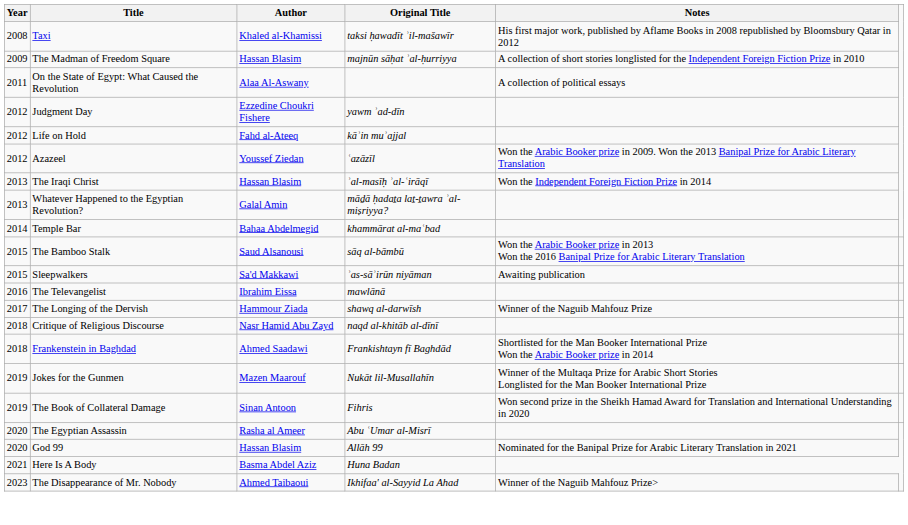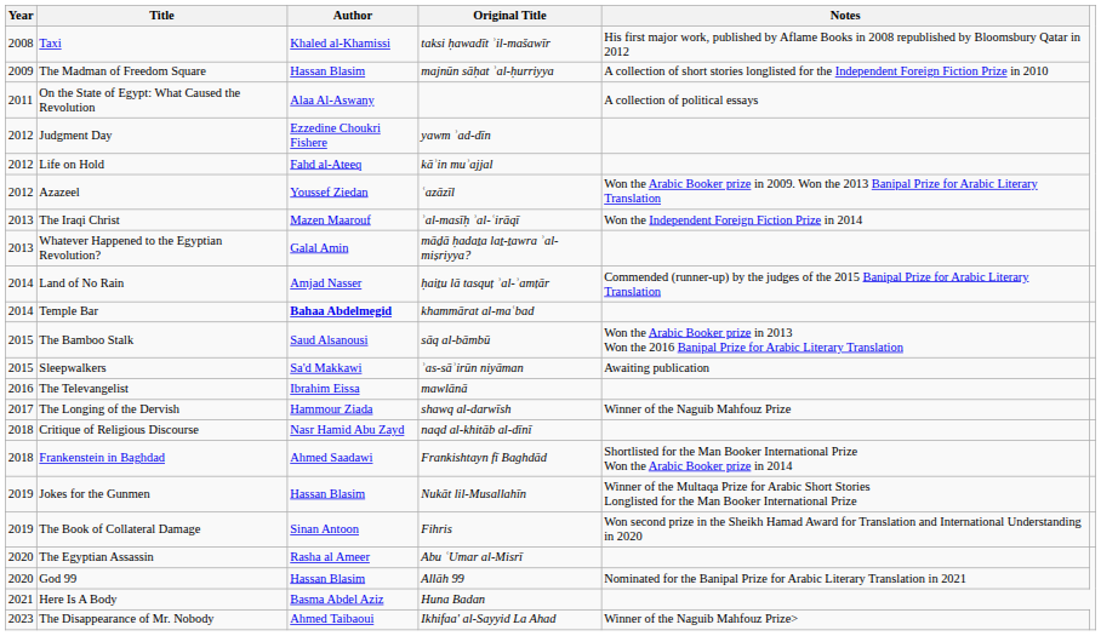 <table class="wikitable" style="font-size: 90%;">
 <tr>
 <th>Year</th>
 <th>Title</th>
 <th>Author</th>
 <th>Original Title</th>
 <th>Notes</th>
 </tr>
 <tr>
 <td>2008</td>
 <td><a href='#'>Taxi</a></td>
 <td><a href='#'>Khaled al-Khamissi</a></td>
 <td><em>taksi ḥawadīt ʾil-mašawīr</em></td>
 <td>His first major work, published by Aflame Books in 2008  republished by Bloomsbury Qatar in 2012</td>
 </tr>
 <tr>
 <td>2009</td>
 <td>The Madman of Freedom Square</td>
 <td><a href='#'>Hassan Blasim</a></td>
 <td><em>majnūn sāḥat ʾal-ḥurriyya</em></td>
 <td>A collection of short stories  longlisted for the <a href='#'>Independent Foreign Fiction Prize</a> in 2010</td>
 </tr>
 <tr>
 <td>2011</td>
 <td>On the State of Egypt: What Caused the Revolution</td>
 <td><a href='#'>Alaa Al-Aswany</a></td>
 <td></td>
 <td>A collection of political essays</td>
 </tr>
 <tr>
 <td>2012</td>
 <td>Judgment Day</td>
 <td><a href='#'>Ezzedine Choukri Fishere</a></td>
 <td><em>yawm ʾad-dīn</em></td>
 <td></td>
 </tr>
 <tr>
 <td>2012</td>
 <td>Life on Hold</td>
 <td><a href='#'>Fahd al-Ateeq</a></td>
 <td><em>kāʾin muʾajjal</em></td>
 <td></td>
 </tr>
 <tr>
 <td>2012</td>
 <td>Azazeel</td>
 <td><a href='#'>Youssef Ziedan</a></td>
 <td><em>ʿazāzīl</em></td>
 <td>Won the <a href='#'>Arabic Booker prize</a> in 2009. Won the 2013 <a href='#'>Banipal Prize for Arabic Literary Translation</a></td>
 </tr>
 <tr>
 <td>2013</td>
 <td>The Iraqi Christ</td>
-<td><a href='#'>Hassan Blasim</a></td>
+<td><a href='#'>Mazen Maarouf</a></td>
 <td><em>ʾal-masīḥ ʾal-ʿirāqī</em></td>
 <td>Won the <a href='#'>Independent Foreign Fiction Prize</a> in 2014</td>
 </tr>
 <tr>
 <td>2013</td>
 <td>Whatever Happened to the Egyptian Revolution?</td>
 <td><a href='#'>Galal Amin</a></td>
 <td><em>māḏā ḥadaṯa laṯ-ṯawra ʾal-miṣriyya?</em></td>
 <td></td>
 </tr>
 <tr>
 <td>2014</td>
+<td>Land of No Rain</td>
+<td><a href='#'>Amjad Nasser</a></td>
+<td><em>ḥaiṯu lā tasquṭ ʾal-ʾamṭār</em></td>
+<td>Commended (runner-up) by the judges of the 2015 <a href='#'>Banipal Prize for Arabic Literary Translation</a></td>
+<td></td>
+</tr>
+<tr>
+<td>2014</td>
 <td>Temple Bar</td>
-<td><a href='#'>Bahaa Abdelmegid</a></td>
+<td><strong><a href='#'>Bahaa Abdelmegid</a></strong></td>
 <td><em>khammārat al-maʿbad</em></td>
 <td></td>
 </tr>
 <tr>
 <td>2015</td>
 <td>The Bamboo Stalk</td>
 <td><a href='#'>Saud Alsanousi</a></td>
 <td><em>sāq al-bāmbū</em></td>
 <td>Won the <a href='#'>Arabic Booker prize</a> in 2013<br>Won the 2016 <a href='#'>Banipal Prize for Arabic Literary Translation</a></td>
 <td></td>
 </tr>
 <tr>
 <td>2015</td>
 <td>Sleepwalkers</td>
 <td><a href='#'>Sa'd Makkawi</a></td>
 <td><em>ʾas-sāʾirūn niyāman</em></td>
 <td>Awaiting publication</td>
 <td></td>
 </tr>
 <tr>
 <td>2016</td>
 <td>The Televangelist</td>
 <td><a href='#'>Ibrahim Eissa</a></td>
 <td><em>mawlānā</em></td>
 <td></td>
 </tr>
 <tr>
 <td>2017</td>
 <td>The Longing of the Dervish</td>
 <td><a href='#'>Hammour Ziada</a></td>
 <td><em>shawq al-darwīsh</em></td>
 <td>Winner of the Naguib Mahfouz Prize</td>
 <td></td>
 </tr>
 <tr>
 <td>2018</td>
 <td>Critique of Religious Discourse</td>
 <td><a href='#'>Nasr Hamid Abu Zayd</a></td>
 <td><em>naqd al-khitāb al-dīnī</em></td>
 <td></td>
 </tr>
 <tr>
 <td>2018</td>
 <td><a href='#'>Frankenstein in Baghdad</a></td>
 <td><a href='#'>Ahmed Saadawi</a></td>
 <td><em>Frankishtayn fī Baghdād</em></td>
 <td>Shortlisted for the Man Booker International Prize<br>Won the <a href='#'>Arabic Booker prize</a> in 2014</td>
 <td></td>
 </tr>
 <tr>
 <td>2019</td>
 <td>Jokes for the Gunmen</td>
-<td><a href='#'>Mazen Maarouf</a></td>
+<td><a href='#'>Hassan Blasim</a></td>
 <td><em>Nukāt lil-Musallahīn</em></td>
 <td>Winner of the Multaqa Prize for Arabic Short Stories<br>Longlisted for the Man Booker International Prize</td>
 <td></td>
 </tr>
 <tr>
 <td>2019</td>
 <td>The Book of Collateral Damage</td>
 <td><a href='#'>Sinan Antoon</a></td>
 <td><em>Fihris</em></td>
 <td>Won second prize in the Sheikh Hamad Award for Translation and International Understanding in 2020</td>
 <td></td>
 </tr>
 <tr>
 <td>2020</td>
 <td>The Egyptian Assassin</td>
 <td><a href='#'>Rasha al Ameer</a></td>
 <td><em>Abu ʿUmar al-Misrī</em></td>
 <td></td>
 </tr>
 <tr>
 <td>2020</td>
 <td>God 99</td>
 <td><a href='#'>Hassan Blasim</a></td>
 <td><em>Allāh 99</em></td>
 <td>Nominated for the Banipal Prize for Arabic Literary Translation in 2021</td>
 </tr>
 <tr>
 <td>2021</td>
 <td>Here Is A Body</td>
 <td><a href='#'>Basma Abdel Aziz</a></td>
 <td><em>Huna Badan</em></td>
 </tr>
 <tr>
 <td>2023</td>
 <td>The Disappearance of Mr. Nobody</td>
 <td><a href='#'>Ahmed Taibaoui</a></td>
 <td><em>Ikhifaa' al-Sayyid La Ahad</em></td>
 <td>Winner of the Naguib Mahfouz Prize></td>
 </tr>
 </table>
